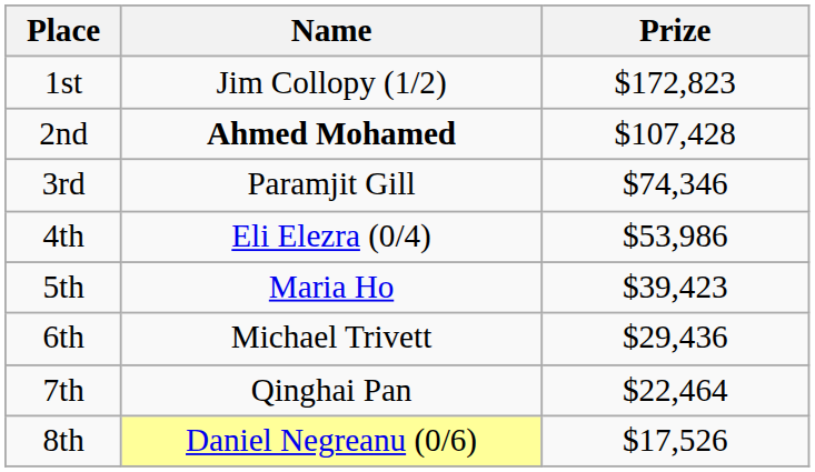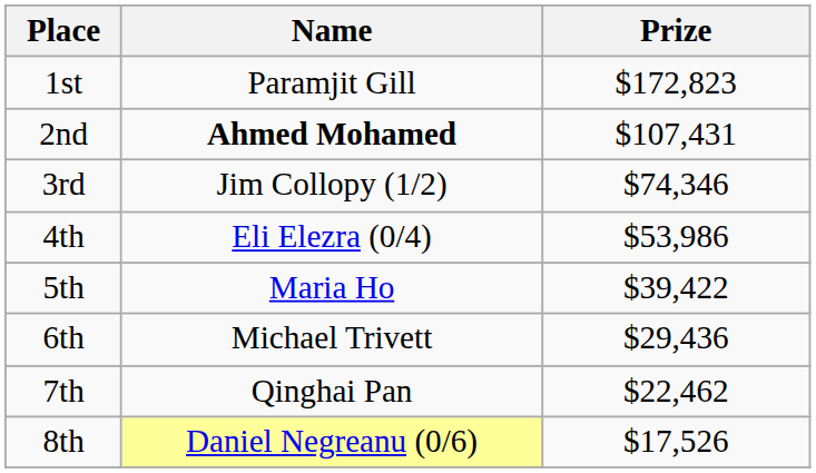 <table class="wikitable">
 <tr>
 <th width="50">Place</th>
 <th width="200">Name</th>
 <th width="125">Prize</th>
 </tr>
 <tr>
 <td align = "center">1st</td>
-<td align = "center">Jim Collopy (1/2)</td>
+<td align = "center">Paramjit Gill</td>
 <td align="center">$172,823</td>
 </tr>
 <tr>
 <td align = "center">2nd</td>
 <td align = "center"><strong>Ahmed Mohamed</strong></td>
-<td align = "center">$107,428</td>
+<td align = "center">$107,431</td>
 </tr>
 <tr>
 <td align = "center">3rd</td>
-<td align = "center">Paramjit Gill</td>
+<td align = "center">Jim Collopy (1/2)</td>
 <td align = "center">$74,346</td>
 </tr>
 <tr>
 <td align = "center">4th</td>
 <td align = "center"><a href='#'>Eli Elezra</a> (0/4)</td>
 <td align="center">$53,986</td>
 </tr>
 <tr>
 <td align = "center">5th</td>
 <td align = "center"><a href='#'>Maria Ho</a></td>
-<td align="center">$39,423</td>
+<td align="center">$39,422</td>
 </tr>
 <tr>
 <td align = "center">6th</td>
 <td align = "center">Michael Trivett</td>
 <td align = "center">$29,436</td>
 </tr>
 <tr>
 <td align = "center">7th</td>
 <td align = "center">Qinghai Pan</td>
-<td align = "center">$22,464</td>
+<td align = "center">$22,462</td>
 </tr>
 <tr>
 <td align = "center">8th</td>
 <td align = "center" "center" bgcolor="#FFFF99"><a href='#'>Daniel Negreanu</a> (0/6)</td>
 <td align="center">$17,526</td>
 </tr>
 </table>
